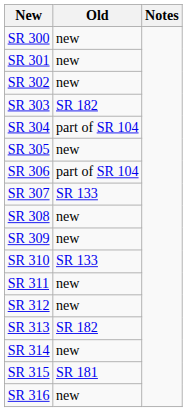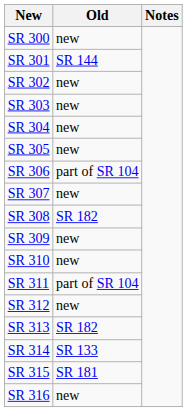 <table class=wikitable>
 <tr>
 <th>New</th>
 <th>Old</th>
 <th>Notes</th>
 </tr>
 <tr>
 <td><a href='#'>SR 300</a></td>
 <td>new</td>
 </tr>
 <tr>
 <td><a href='#'>SR 301</a></td>
-<td>new</td>
+<td><a href='#'>SR 144</a></td>
 </tr>
 <tr>
 <td><a href='#'>SR 302</a></td>
 <td>new</td>
 </tr>
 <tr>
 <td><a href='#'>SR 303</a></td>
-<td><a href='#'>SR 182</a></td>
+<td>new</td>
 </tr>
 <tr>
 <td><a href='#'>SR 304</a></td>
-<td>part of <a href='#'>SR 104</a></td>
+<td>new</td>
 </tr>
 <tr>
 <td><a href='#'>SR 305</a></td>
 <td>new</td>
 </tr>
 <tr>
 <td><a href='#'>SR 306</a></td>
 <td>part of <a href='#'>SR 104</a></td>
 </tr>
 <tr>
 <td><a href='#'>SR 307</a></td>
-<td><a href='#'>SR 133</a></td>
+<td>new</td>
 </tr>
 <tr>
 <td><a href='#'>SR 308</a></td>
-<td>new</td>
+<td><a href='#'>SR 182</a></td>
 </tr>
 <tr>
 <td><a href='#'>SR 309</a></td>
 <td>new</td>
 </tr>
 <tr>
 <td><a href='#'>SR 310</a></td>
-<td><a href='#'>SR 133</a></td>
+<td>new</td>
 </tr>
 <tr>
 <td><a href='#'>SR 311</a></td>
-<td>new</td>
+<td>part of <a href='#'>SR 104</a></td>
 </tr>
 <tr>
 <td><a href='#'>SR 312</a></td>
 <td>new</td>
 </tr>
 <tr>
 <td><a href='#'>SR 313</a></td>
 <td><a href='#'>SR 182</a></td>
 </tr>
 <tr>
 <td><a href='#'>SR 314</a></td>
-<td>new</td>
+<td><a href='#'>SR 133</a></td>
 </tr>
 <tr>
 <td><a href='#'>SR 315</a></td>
 <td><a href='#'>SR 181</a></td>
 </tr>
 <tr>
 <td><a href='#'>SR 316</a></td>
 <td>new</td>
 </tr>
 </table>
